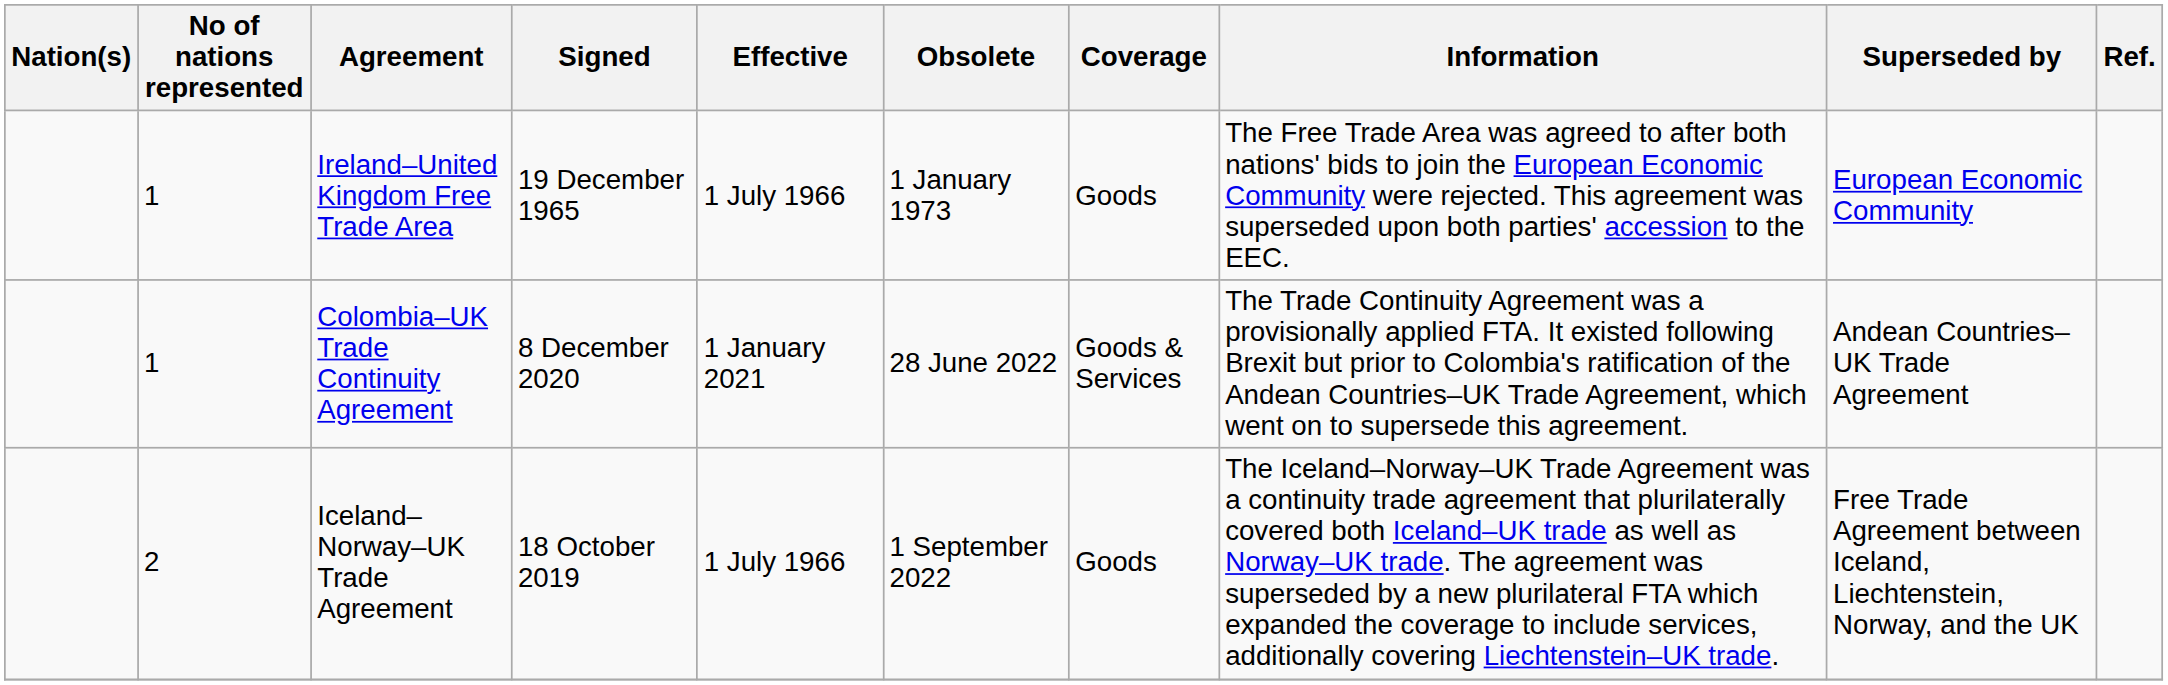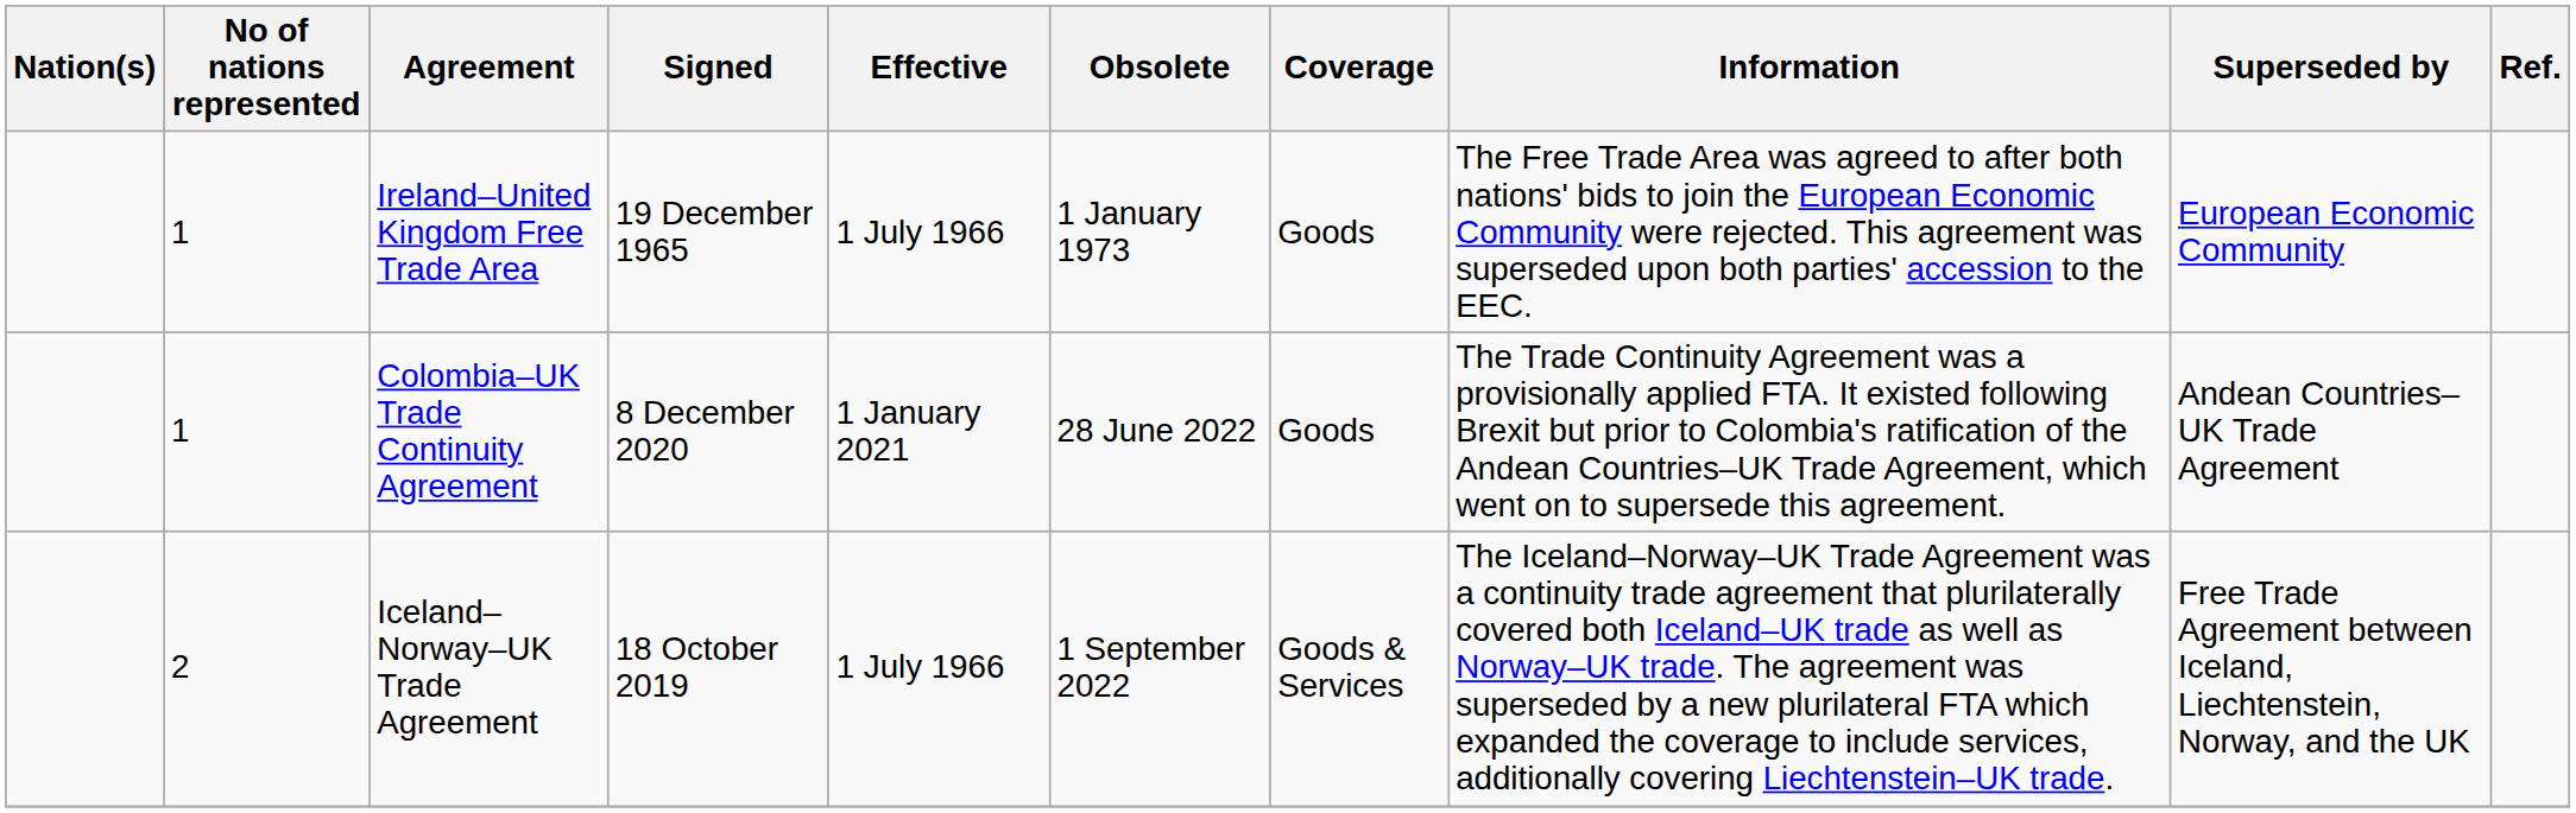 <table class="wikitable sortable">
 <tr>
 <th>Nation(s)</th>
 <th>No of nations<br>represented</th>
 <th>Agreement</th>
 <th width=100>Signed</th>
 <th width=100>Effective</th>
 <th width=100>Obsolete</th>
 <th>Coverage</th>
 <th class=unsortable>Information</th>
 <th>Superseded by</th>
 <th class=unsortable>Ref.</th>
 </tr>
 <tr>
 <td></td>
 <td>1</td>
 <td><a href='#'>Ireland–United Kingdom Free Trade Area</a></td>
 <td>19 December 1965</td>
 <td>1 July 1966</td>
 <td>1 January 1973</td>
 <td>Goods</td>
 <td>The Free Trade Area was agreed to after both nations' bids to join the <a href='#'>European Economic Community</a> were rejected. This agreement was superseded upon both parties' <a href='#'>accession</a> to the EEC.</td>
 <td> <a href='#'>European Economic Community</a></td>
 <td></td>
 </tr>
 <tr>
 <td></td>
 <td>1</td>
 <td><a href='#'>Colombia–UK Trade Continuity Agreement</a></td>
 <td>8 December 2020</td>
 <td>1 January 2021</td>
 <td>28 June 2022</td>
-<td>Goods & Services</td>
+<td>Goods</td>
 <td>The Trade Continuity Agreement was a provisionally applied FTA. It existed following Brexit but prior to Colombia's ratification of the Andean Countries–UK Trade Agreement, which went on to supersede this agreement.</td>
 <td>Andean Countries–UK Trade Agreement</td>
 <td></td>
 </tr>
 <tr>
 <td><br></td>
 <td>2</td>
 <td>Iceland–Norway–UK Trade Agreement</td>
 <td>18 October 2019</td>
 <td>1 July 1966</td>
 <td>1 September 2022</td>
-<td>Goods</td>
+<td>Goods & Services</td>
 <td>The Iceland–Norway–UK Trade Agreement was a continuity trade agreement that plurilaterally covered both <a href='#'>Iceland–UK trade</a> as well as <a href='#'>Norway–UK trade</a>. The agreement was superseded by a new plurilateral FTA which expanded the coverage to include services, additionally covering <a href='#'>Liechtenstein–UK trade</a>.</td>
 <td>Free Trade Agreement between Iceland, Liechtenstein, Norway, and the UK</td>
 <td></td>
 </tr>
 <tr>
 </tr>
 </table>
